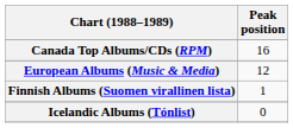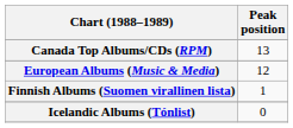 <table class="wikitable sortable plainrowheaders" style="text-align:center">
 <tr>
 <th scope="col">Chart (1988–1989)</th>
 <th scope="col">Peak<br>position</th>
 </tr>
 <tr>
 </tr>
 <tr>
 </tr>
 <tr>
 <th scope="row">Canada Top Albums/CDs (<em><a href='#'>RPM</a></em>)</th>
-<td>16</td>
+<td>13</td>
 </tr>
 <tr>
 </tr>
 <tr>
 <th scope="row"><a href='#'>European Albums</a> (<em><a href='#'>Music & Media</a></em>)</th>
 <td>12</td>
 </tr>
 <tr>
 <th scope="row">Finnish Albums (<a href='#'>Suomen virallinen lista</a>)</th>
 <td>1</td>
 </tr>
 <tr>
 </tr>
 <tr>
 <th scope="row">Icelandic Albums (<a href='#'>Tónlist</a>)</th>
 <td>0</td>
 </tr>
 <tr>
 </tr>
 <tr>
 </tr>
 <tr>
 </tr>
 <tr>
 </tr>
 <tr>
 </tr>
 </table>
